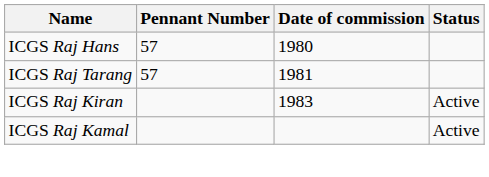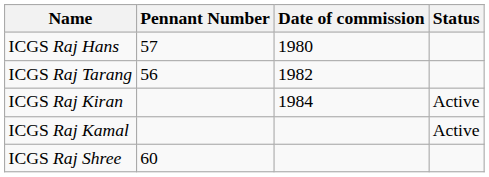 <table class="wikitable">
 <tr>
 <th>Name</th>
 <th>Pennant Number</th>
 <th>Date of commission</th>
 <th>Status</th>
 </tr>
 <tr>
 <td>ICGS <em>Raj Hans</em></td>
 <td>57</td>
 <td>1980</td>
 <td></td>
 </tr>
 <tr>
 <td>ICGS <em>Raj Tarang</em></td>
-<td>57</td>
-<td>1981</td>
+<td>56</td>
+<td>1982</td>
 <td></td>
 </tr>
 <tr>
 <td>ICGS <em>Raj Kiran</em></td>
 <td></td>
-<td>1983</td>
+<td>1984</td>
 <td>Active</td>
 </tr>
 <tr>
 <td>ICGS <em>Raj Kamal</em></td>
 <td></td>
 <td></td>
 <td>Active</td>
 </tr>
+<tr>
+<td>ICGS <em>Raj Shree</em></td>
+<td>60</td>
+<td></td>
+<td></td>
+</tr>
 </table>
